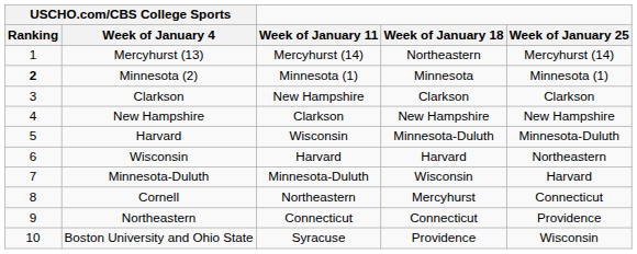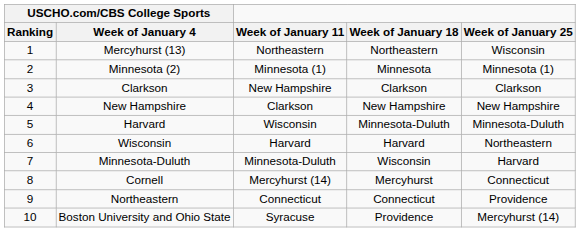 <table class="wikitable" style="text-align:center;">
 <tr>
 <th colspan=2><strong>USCHO.com/CBS College Sports</strong></th>
 </tr>
 <tr>
 <th>Ranking</th>
 <th>Week of January 4</th>
 <th>Week of January 11</th>
 <th>Week of January 18</th>
 <th>Week of January 25</th>
 </tr>
 <tr>
 <td>1</td>
 <td>Mercyhurst (13)</td>
-<td>Mercyhurst (14)</td>
 <td>Northeastern</td>
-<td>Mercyhurst (14)</td>
+<td>Northeastern</td>
+<td>Wisconsin</td>
 </tr>
 <tr>
-<td><strong>2</strong></td>
+<td>2</td>
 <td>Minnesota (2)</td>
 <td>Minnesota (1)</td>
 <td>Minnesota</td>
 <td>Minnesota (1)</td>
 </tr>
 <tr>
 <td>3</td>
 <td>Clarkson</td>
 <td>New Hampshire</td>
 <td>Clarkson</td>
 <td>Clarkson</td>
 </tr>
 <tr>
 <td>4</td>
 <td>New Hampshire</td>
 <td>Clarkson</td>
 <td>New Hampshire</td>
 <td>New Hampshire</td>
 </tr>
 <tr>
 <td>5</td>
 <td>Harvard</td>
 <td>Wisconsin</td>
 <td>Minnesota-Duluth</td>
 <td>Minnesota-Duluth</td>
 </tr>
 <tr>
 <td>6</td>
 <td>Wisconsin</td>
 <td>Harvard</td>
 <td>Harvard</td>
 <td>Northeastern</td>
 </tr>
 <tr>
 <td>7</td>
 <td>Minnesota-Duluth</td>
 <td>Minnesota-Duluth</td>
 <td>Wisconsin</td>
 <td>Harvard</td>
 </tr>
 <tr>
 <td>8</td>
 <td>Cornell</td>
-<td>Northeastern</td>
+<td>Mercyhurst (14)</td>
 <td>Mercyhurst</td>
 <td>Connecticut</td>
 </tr>
 <tr>
 <td>9</td>
 <td>Northeastern</td>
 <td>Connecticut</td>
 <td>Connecticut</td>
 <td>Providence</td>
 </tr>
 <tr>
 <td>10</td>
 <td>Boston University and Ohio State</td>
 <td>Syracuse</td>
 <td>Providence</td>
-<td>Wisconsin</td>
+<td>Mercyhurst (14)</td>
 </tr>
 </table>
